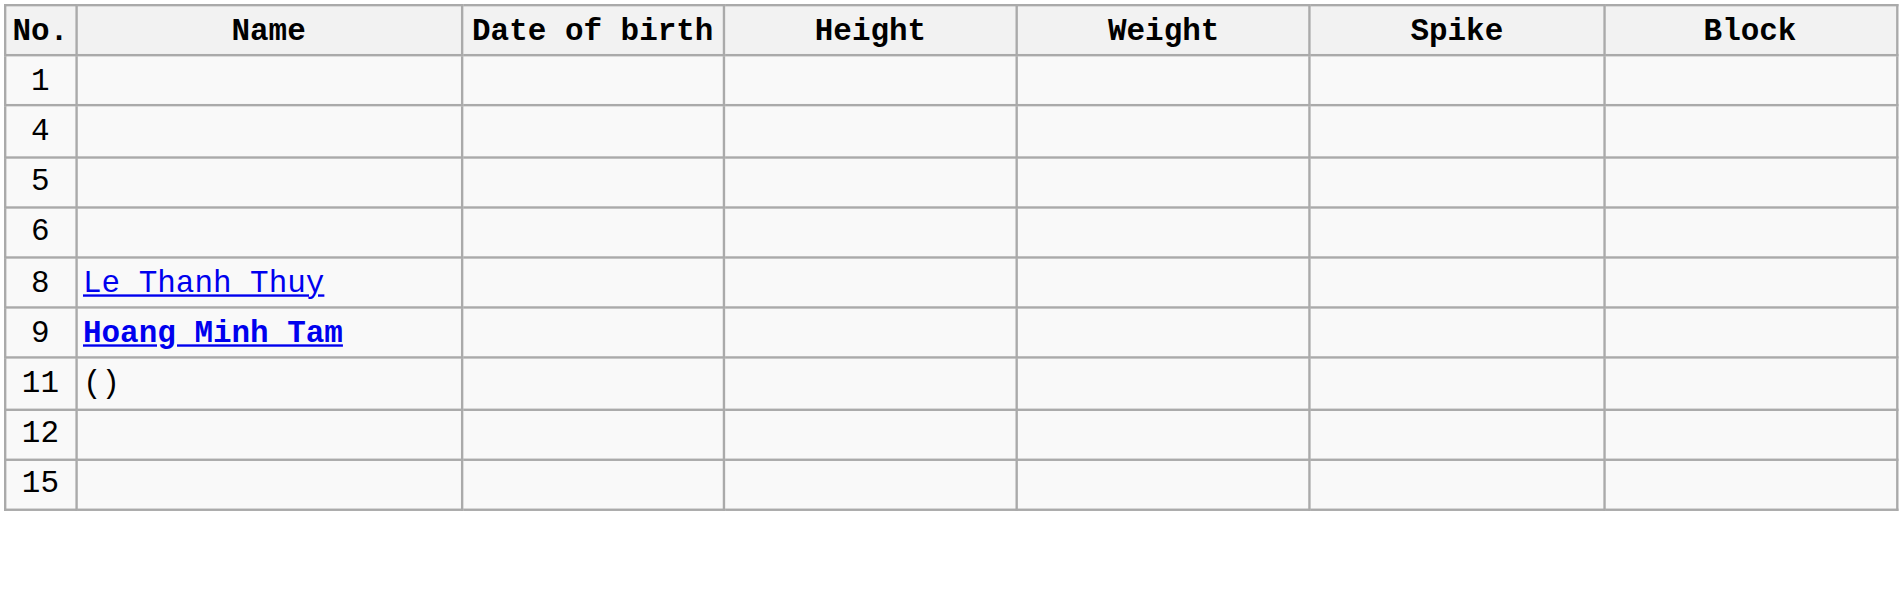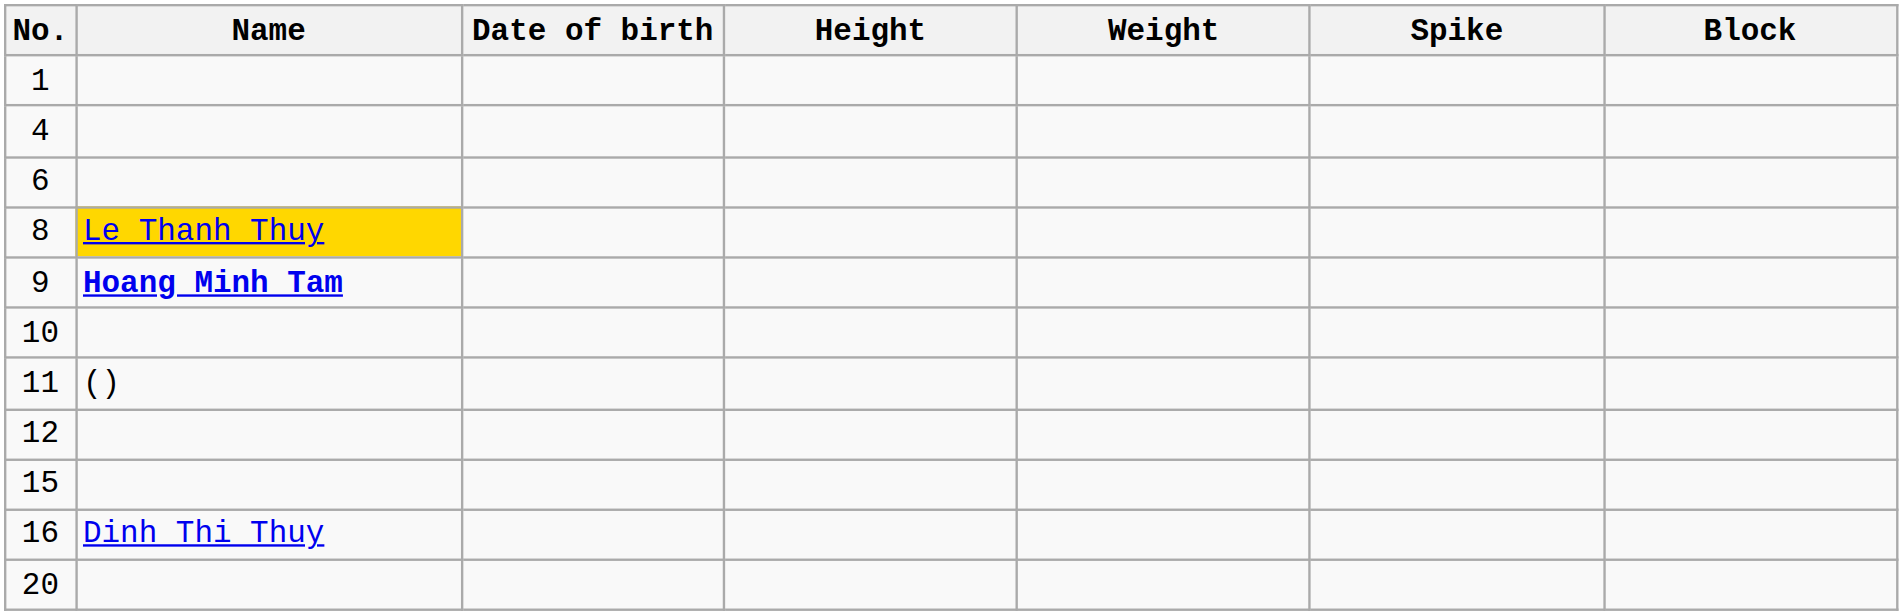 <table class="wikitable sortable" style="font-size:100%; text-align:center;">
 <tr>
 <th>No.</th>
 <th style="width:12em">Name</th>
 <th style="width:8em">Date of birth</th>
 <th style="width:9em">Height</th>
 <th style="width:9em">Weight</th>
 <th style="width:9em">Spike</th>
 <th style="width:9em">Block</th>
 </tr>
 <tr>
 <td>1</td>
 <td align=left> </td>
 <td align=right></td>
 <td></td>
 <td></td>
 <td></td>
 <td></td>
 </tr>
 <tr>
 <td>4</td>
 <td align=left> </td>
 <td align=right></td>
 <td></td>
 <td></td>
 <td></td>
 <td></td>
 </tr>
 <tr>
-<td>5</td>
-<td align=left> </td>
-<td align=right></td>
-<td></td>
-<td></td>
-<td></td>
-<td></td>
-</tr>
-<tr>
 <td>6</td>
 <td align=left> </td>
 <td align=right></td>
 <td></td>
 <td></td>
 <td></td>
 <td></td>
 </tr>
 <tr>
 <td>8</td>
-<td align=left> <a href='#'>Le Thanh Thuy</a></td>
+<td align=left style="background: gold;"> <a href='#'>Le Thanh Thuy</a></td>
 <td align=right></td>
 <td></td>
 <td></td>
 <td></td>
 <td></td>
 </tr>
 <tr>
 <td>9</td>
 <td align=left><strong> <a href='#'>Hoang Minh Tam</a></strong></td>
+<td align=right></td>
+<td></td>
+<td></td>
+<td></td>
+<td></td>
+</tr>
+<tr>
+<td>10</td>
+<td align=left> </td>
 <td align=right></td>
 <td></td>
 <td></td>
 <td></td>
 <td></td>
 </tr>
 <tr>
 <td>11</td>
 <td align=left>  ()</td>
 <td align=right></td>
 <td></td>
 <td></td>
 <td></td>
 <td></td>
 </tr>
 <tr>
 <td>12</td>
 <td align=left> </td>
 <td align=right></td>
 <td></td>
 <td></td>
 <td></td>
 <td></td>
 </tr>
 <tr>
 <td>15</td>
 <td align=left> </td>
 <td align=right></td>
 <td></td>
 <td></td>
 <td></td>
 <td></td>
 </tr>
+<tr>
+<td>16</td>
+<td align=left> <a href='#'>Dinh Thi Thuy</a></td>
+<td align=right></td>
+<td></td>
+<td></td>
+<td></td>
+<td></td>
+</tr>
+<tr>
+<td>20</td>
+<td align=left> </td>
+<td align=right></td>
+<td></td>
+<td></td>
+<td></td>
+<td></td>
+</tr>
 </table>
